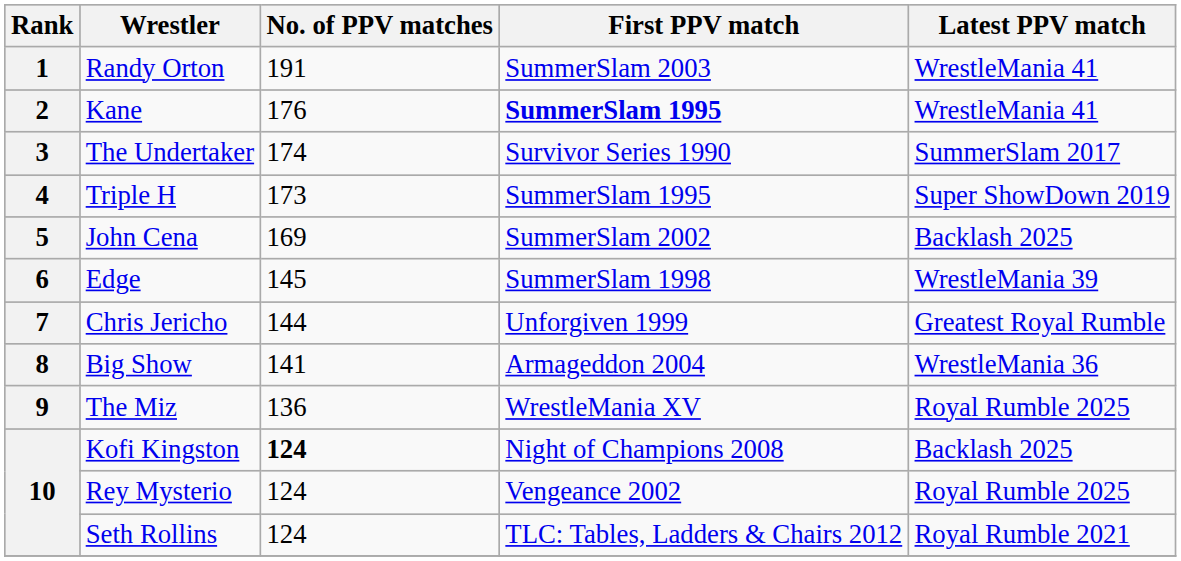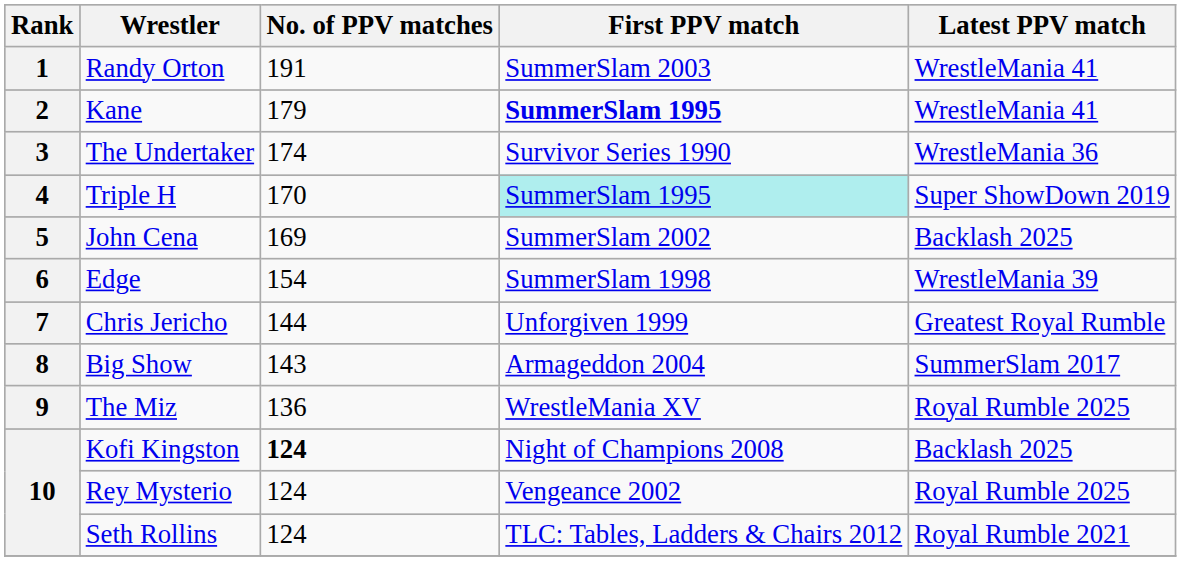 <table class="wikitable">
 <tr>
 <th>Rank</th>
 <th>Wrestler</th>
 <th>No. of PPV matches</th>
 <th>First PPV match</th>
 <th>Latest PPV match</th>
 </tr>
 <tr>
 <th>1</th>
 <td><a href='#'>Randy Orton</a></td>
 <td>191</td>
 <td><a href='#'>SummerSlam 2003</a></td>
 <td><a href='#'>WrestleMania 41</a></td>
 </tr>
 <tr>
 <th>2</th>
 <td><a href='#'>Kane</a></td>
-<td>176</td>
+<td>179</td>
 <td><strong><a href='#'>SummerSlam 1995</a></strong></td>
 <td><a href='#'>WrestleMania 41</a></td>
 </tr>
 <tr>
 <th>3</th>
 <td><a href='#'>The Undertaker</a></td>
 <td>174</td>
 <td><a href='#'>Survivor Series 1990</a></td>
-<td><a href='#'>SummerSlam 2017</a></td>
+<td><a href='#'>WrestleMania 36</a></td>
 </tr>
 <tr>
 <th>4</th>
 <td><a href='#'>Triple H</a></td>
-<td>173</td>
-<td><a href='#'>SummerSlam 1995</a></td>
+<td>170</td>
+<td style="background: paleturquoise;"><a href='#'>SummerSlam 1995</a></td>
 <td><a href='#'>Super ShowDown 2019</a></td>
 </tr>
 <tr>
 <th>5</th>
 <td><a href='#'>John Cena</a></td>
 <td>169</td>
 <td><a href='#'>SummerSlam 2002</a></td>
 <td><a href='#'>Backlash 2025</a></td>
 </tr>
 <tr>
 <th>6</th>
 <td><a href='#'>Edge</a></td>
-<td>145</td>
+<td>154</td>
 <td><a href='#'>SummerSlam 1998</a></td>
 <td><a href='#'>WrestleMania 39</a></td>
 </tr>
 <tr>
 <th>7</th>
 <td><a href='#'>Chris Jericho</a></td>
 <td>144</td>
 <td><a href='#'>Unforgiven 1999</a></td>
 <td><a href='#'>Greatest Royal Rumble</a></td>
 </tr>
 <tr>
 <th>8</th>
 <td><a href='#'>Big Show</a></td>
-<td>141</td>
+<td>143</td>
 <td><a href='#'>Armageddon 2004</a></td>
-<td><a href='#'>WrestleMania 36</a></td>
+<td><a href='#'>SummerSlam 2017</a></td>
 </tr>
 <tr>
 <th>9</th>
 <td><a href='#'>The Miz</a></td>
 <td>136</td>
 <td><a href='#'>WrestleMania XV</a></td>
 <td><a href='#'>Royal Rumble 2025</a></td>
 </tr>
 <tr>
 <th rowspan=3>10</th>
 <td><a href='#'>Kofi Kingston</a></td>
 <td><strong>124</strong></td>
 <td><a href='#'>Night of Champions 2008</a></td>
 <td><a href='#'>Backlash 2025</a></td>
 </tr>
 <tr>
 <td><a href='#'>Rey Mysterio</a></td>
 <td>124</td>
 <td><a href='#'>Vengeance 2002</a></td>
 <td><a href='#'>Royal Rumble 2025</a></td>
 </tr>
 <tr>
 <td><a href='#'>Seth Rollins</a></td>
 <td>124</td>
 <td><a href='#'>TLC: Tables, Ladders & Chairs 2012</a></td>
 <td><a href='#'>Royal Rumble 2021</a></td>
 </tr>
 <tr>
 </tr>
 </table>
